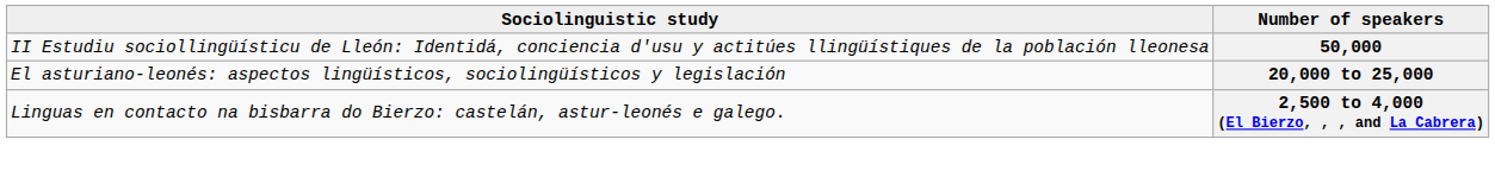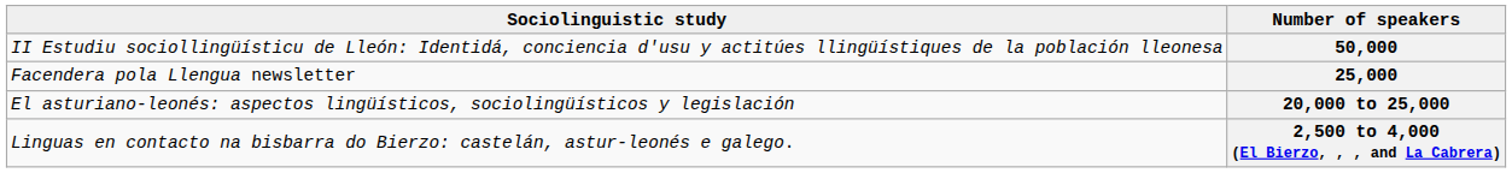 <table class="wikitable" style="margin:1em auto">
 <tr>
 <th style="background:#efefef;">Sociolinguistic study</th>
 <th style="background:#efefef;">Number of speakers</th>
 </tr>
 <tr>
 <td><em>II Estudiu sociollingüísticu de Lleón: Identidá, conciencia d'usu y actitúes llingüístiques de la población lleonesa</em></td>
 <th style="text-align:center">50,000</th>
 </tr>
 <tr>
+<td><em>Facendera pola Llengua</em> newsletter</td>
+<th style="text-align:center">25,000</th>
+</tr>
+<tr>
 <td><em>El asturiano-leonés: aspectos lingüísticos, sociolingüísticos y legislación</em></td>
 <th style="text-align:center">20,000 to 25,000</th>
 </tr>
 <tr>
 <td><em>Linguas en contacto na bisbarra do Bierzo: castelán, astur-leonés e galego</em>.</td>
 <th style="text-align:center">2,500 to 4,000<br><small>(<a href='#'>El Bierzo</a>, , , and <a href='#'>La Cabrera</a>)</small></th>
 </tr>
 </table>
